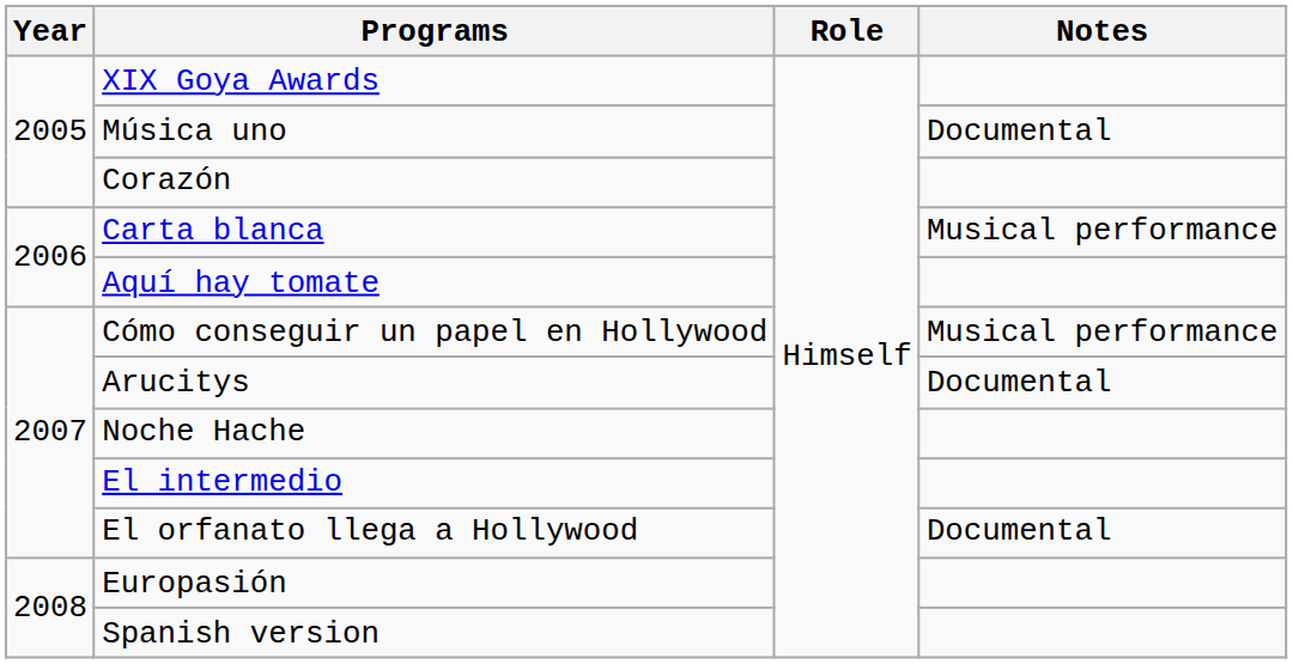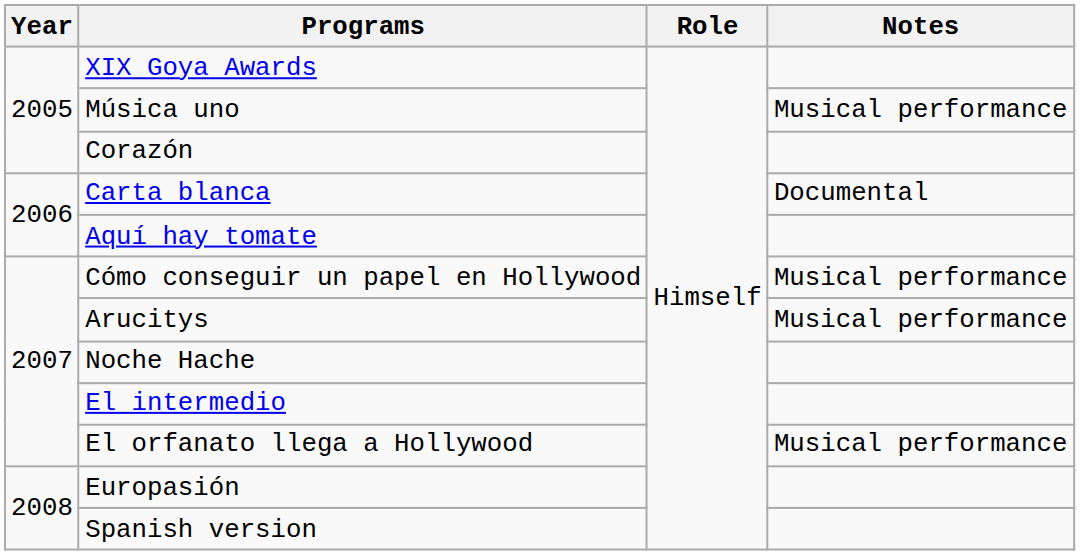 <table class="wikitable">
 <tr>
 <th>Year</th>
 <th>Programs</th>
 <th>Role</th>
 <th>Notes</th>
 </tr>
 <tr>
 <td rowspan=3>2005</td>
 <td><em><a href='#'></em>XIX Goya Awards<em></a></td>
 <td rowspan=12>Himself</td>
 <td></td>
 </tr>
 <tr>
 <td></em>Música uno<em></td>
-<td>Documental</td>
+<td>Musical performance</td>
 </tr>
 <tr>
 <td></em>Corazón<em></td>
 <td></td>
 </tr>
 <tr>
 <td rowspan=2>2006</td>
 <td></em><a href='#'>Carta blanca</a><em></td>
-<td>Musical performance</td>
+<td>Documental</td>
 </tr>
 <tr>
 <td></em><a href='#'>Aquí hay tomate</a><em></td>
 <td></td>
 </tr>
 <tr>
 <td rowspan=5>2007</td>
 <td></em>Cómo conseguir un papel en Hollywood<em></td>
 <td>Musical performance</td>
 </tr>
 <tr>
 <td></em>Arucitys<em></td>
-<td>Documental</td>
+<td>Musical performance</td>
 </tr>
 <tr>
 <td></em>Noche Hache<em></td>
 <td></td>
 </tr>
 <tr>
 <td></em><a href='#'>El intermedio</a><em></td>
 <td></td>
 </tr>
 <tr>
 <td></em>El orfanato llega a Hollywood<em></td>
-<td>Documental</td>
+<td>Musical performance</td>
 </tr>
 <tr>
 <td rowspan=2>2008</td>
 <td></em>Europasión<em></td>
 <td></td>
 </tr>
 <tr>
 <td></em>Spanish version<em></td>
 <td></td>
 </tr>
 </table>
